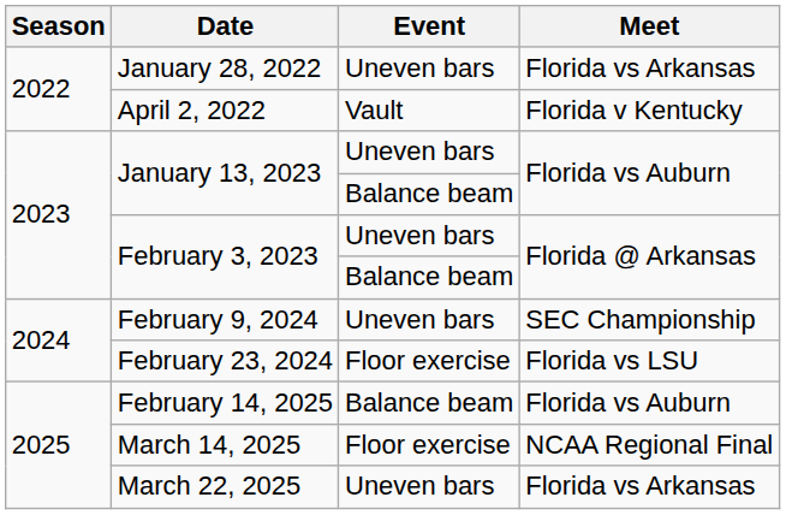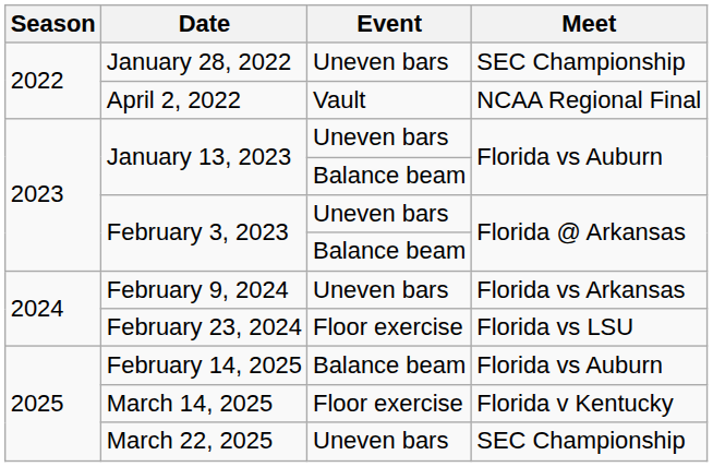 <table class="wikitable">
 <tr>
 <th>Season</th>
 <th>Date</th>
 <th>Event</th>
 <th>Meet</th>
 </tr>
 <tr>
 <td rowspan="2">2022</td>
 <td>January 28, 2022</td>
 <td>Uneven bars</td>
-<td>Florida vs Arkansas</td>
+<td>SEC Championship</td>
 </tr>
 <tr>
 <td>April 2, 2022</td>
 <td>Vault</td>
-<td>Florida v Kentucky</td>
+<td>NCAA Regional Final</td>
 </tr>
 <tr>
 <td rowspan="4">2023</td>
 <td rowspan="2">January 13, 2023</td>
 <td>Uneven bars</td>
 <td rowspan="2">Florida vs Auburn</td>
 </tr>
 <tr>
 <td>Balance beam</td>
 </tr>
 <tr>
 <td rowspan="2">February 3, 2023</td>
 <td>Uneven bars</td>
 <td rowspan="2">Florida @ Arkansas</td>
 </tr>
 <tr>
 <td>Balance beam</td>
 </tr>
 <tr>
 <td rowspan="2">2024</td>
 <td>February 9, 2024</td>
 <td>Uneven bars</td>
-<td>SEC Championship</td>
+<td>Florida vs Arkansas</td>
 </tr>
 <tr>
 <td>February 23, 2024</td>
 <td>Floor exercise</td>
 <td>Florida vs LSU</td>
 </tr>
 <tr>
 <td rowspan="3">2025</td>
 <td>February 14, 2025</td>
 <td>Balance beam</td>
 <td>Florida vs Auburn</td>
 </tr>
 <tr>
 <td>March 14, 2025</td>
 <td>Floor exercise</td>
-<td>NCAA Regional Final</td>
+<td>Florida v Kentucky</td>
 </tr>
 <tr>
 <td>March 22, 2025</td>
 <td>Uneven bars</td>
-<td>Florida vs Arkansas</td>
+<td>SEC Championship</td>
 </tr>
 </table>
